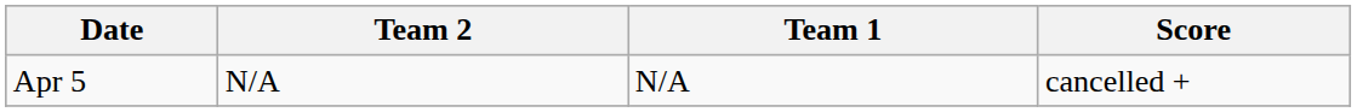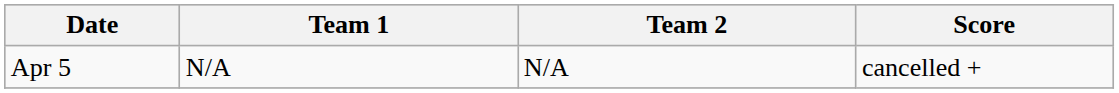 <table class="wikitable" style="font-size: 100%">
 <tr>
 <th width=100>Date</th>
+<th width=200>Team 1</th>
 <th width=200>Team 2</th>
-<th width=200>Team 1</th>
 <th width=150>Score</th>
 </tr>
 <tr>
 <td>Apr 5</td>
 <td>N/A</td>
 <td>N/A</td>
 <td>cancelled +</td>
 </tr>
 </table>
